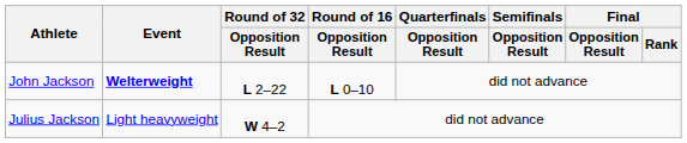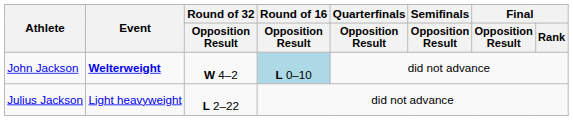 <table class="wikitable" style="font-size:90%">
 <tr>
 <th rowspan="2">Athlete</th>
 <th rowspan="2">Event</th>
 <th>Round of 32</th>
 <th>Round of 16</th>
 <th>Quarterfinals</th>
 <th>Semifinals</th>
 <th colspan=2>Final</th>
 </tr>
 <tr style="font-size:95%">
 <th>Opposition<br>Result</th>
 <th>Opposition<br>Result</th>
 <th>Opposition<br>Result</th>
 <th>Opposition<br>Result</th>
 <th>Opposition<br>Result</th>
 <th>Rank</th>
 </tr>
 <tr align=center>
 <td align=left><a href='#'>John Jackson</a></td>
 <td align=left><strong><a href='#'>Welterweight</a></strong></td>
-<td> <br> <strong>L</strong> 2–22</td>
-<td> <br> <strong>L</strong> 0–10</td>
+<td> <br> <strong>W</strong> 4–2</td>
+<td style="background: lightblue;"> <br> <strong>L</strong> 0–10</td>
 <td colspan=4>did not advance</td>
 </tr>
 <tr align=center>
 <td align=left><a href='#'>Julius Jackson</a></td>
 <td align=left><a href='#'>Light heavyweight</a></td>
-<td> <br> <strong>W</strong> 4–2</td>
+<td> <br> <strong>L</strong> 2–22</td>
 <td colspan=5>did not advance</td>
 </tr>
 </table>
